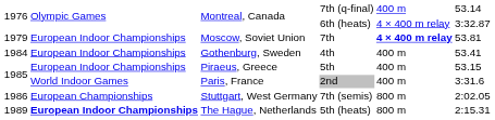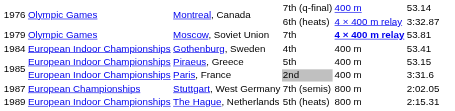 <table>
 <tr>
 <td rowspan=2>1976</td>
 <td rowspan=2><a href='#'>Olympic Games</a></td>
 <td rowspan=2><a href='#'>Montreal</a>, Canada</td>
 <td>7th (q-final)</td>
 <td><a href='#'>400 m</a></td>
 <td>53.14</td>
 </tr>
 <tr>
 <td>6th (heats)</td>
 <td><a href='#'>4 × 400 m relay</a></td>
 <td>3:32.87</td>
 </tr>
 <tr>
 <td>1979</td>
-<td><a href='#'>European Indoor Championships</a></td>
+<td><a href='#'>Olympic Games</a></td>
 <td><a href='#'>Moscow</a>, Soviet Union</td>
 <td>7th</td>
 <td><strong><a href='#'>4 × 400 m relay</a></strong></td>
 <td>53.81</td>
 </tr>
 <tr>
 <td>1984</td>
 <td><a href='#'>European Indoor Championships</a></td>
 <td><a href='#'>Gothenburg</a>, Sweden</td>
 <td>4th</td>
 <td>400 m</td>
 <td>53.41</td>
 </tr>
 <tr>
 <td rowspan=2>1985</td>
 <td><a href='#'>European Indoor Championships</a></td>
 <td><a href='#'>Piraeus</a>, Greece</td>
 <td>5th</td>
 <td>400 m</td>
 <td>53.15</td>
 </tr>
 <tr>
-<td><a href='#'>World Indoor Games</a></td>
+<td><a href='#'>European Indoor Championships</a></td>
 <td><a href='#'>Paris</a>, France</td>
 <td bgcolor=silver>2nd</td>
 <td>400 m</td>
 <td>3:31.6</td>
 </tr>
 <tr>
-<td>1986</td>
+<td>1987</td>
 <td><a href='#'>European Championships</a></td>
 <td><a href='#'>Stuttgart</a>, West Germany</td>
 <td>7th (semis)</td>
 <td>800 m</td>
 <td>2:02.05</td>
 </tr>
 <tr>
 <td>1989</td>
-<td><strong><a href='#'>European Indoor Championships</a></strong></td>
+<td><a href='#'>European Indoor Championships</a></td>
 <td><a href='#'>The Hague</a>, Netherlands</td>
 <td>5th (heats)</td>
 <td>800 m</td>
 <td>2:15.31</td>
 </tr>
 </table>
